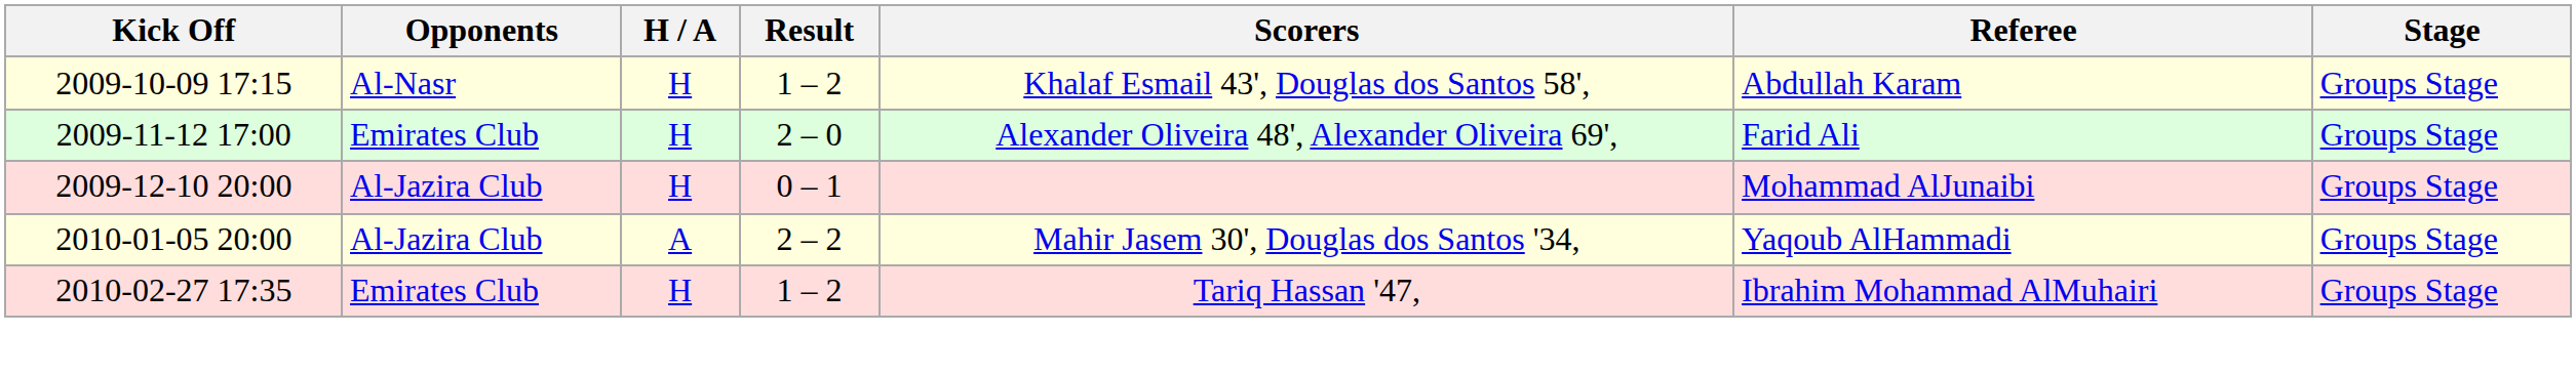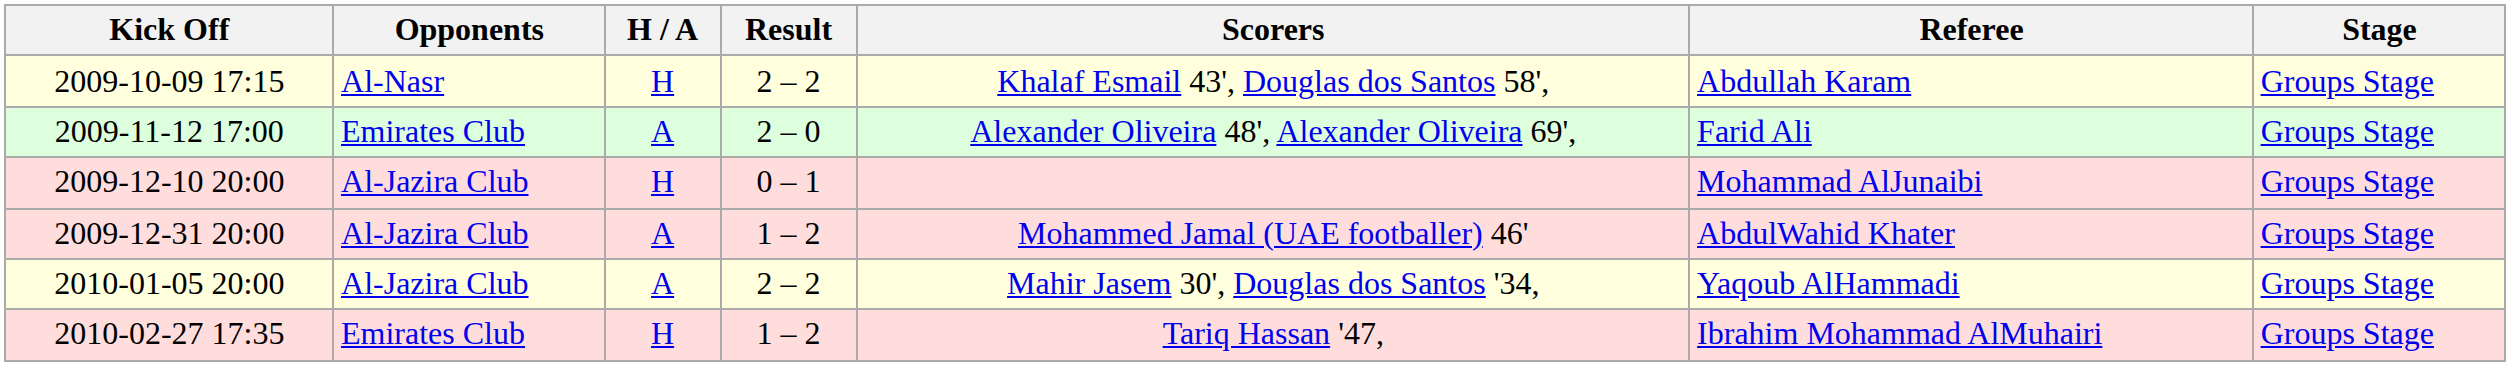 <table class="wikitable" style="width:99%;">
 <tr style="background:#f0f6ff;">
 <th>Kick Off</th>
 <th>Opponents</th>
 <th>H / A</th>
 <th>Result</th>
 <th>Scorers</th>
 <th>Referee</th>
 <th>Stage</th>
 </tr>
 <tr bgcolor="#ffffdd">
 <td align=center>2009-10-09 17:15</td>
 <td><a href='#'>Al-Nasr</a></td>
 <td align=center><a href='#'>H</a></td>
-<td align=center>1 – 2</td>
+<td align=center>2 – 2</td>
 <td align=center><a href='#'>Khalaf Esmail</a> 43', <a href='#'>Douglas dos Santos</a> 58',</td>
 <td> <a href='#'>Abdullah Karam</a></td>
 <td><a href='#'>Groups Stage</a></td>
 </tr>
 <tr bgcolor="#ddffdd">
 <td align=center>2009-11-12 17:00</td>
 <td><a href='#'>Emirates Club</a></td>
-<td align=center><a href='#'>H</a></td>
+<td align=center><a href='#'>A</a></td>
 <td align=center>2 – 0</td>
 <td align=center><a href='#'>Alexander Oliveira</a> 48', <a href='#'>Alexander Oliveira</a> 69',</td>
 <td> <a href='#'>Farid Ali</a></td>
 <td><a href='#'>Groups Stage</a></td>
 </tr>
 <tr bgcolor="#ffdddd">
 <td align=center>2009-12-10 20:00</td>
 <td><a href='#'>Al-Jazira Club</a></td>
 <td align=center><a href='#'>H</a></td>
 <td align=center>0 – 1</td>
 <td align=center></td>
 <td> <a href='#'>Mohammad AlJunaibi</a></td>
+<td><a href='#'>Groups Stage</a></td>
+</tr>
+<tr bgcolor="#ffdddd">
+<td align=center>2009-12-31 20:00</td>
+<td><a href='#'>Al-Jazira Club</a></td>
+<td align=center><a href='#'>A</a></td>
+<td align=center>1 – 2</td>
+<td align=center><a href='#'>Mohammed Jamal (UAE footballer)</a> 46'</td>
+<td> <a href='#'>AbdulWahid Khater</a></td>
 <td><a href='#'>Groups Stage</a></td>
 </tr>
 <tr bgcolor="#ffffdd">
 <td align=center>2010-01-05 20:00</td>
 <td><a href='#'>Al-Jazira Club</a></td>
 <td align=center><a href='#'>A</a></td>
 <td align=center>2 – 2</td>
 <td align=center><a href='#'>Mahir Jasem</a> 30', <a href='#'>Douglas dos Santos</a> '34,</td>
 <td> <a href='#'>Yaqoub AlHammadi</a></td>
 <td><a href='#'>Groups Stage</a></td>
 </tr>
 <tr bgcolor="#ffdddd">
 <td align=center>2010-02-27 17:35</td>
 <td><a href='#'>Emirates Club</a></td>
 <td align=center><a href='#'>H</a></td>
 <td align=center>1 – 2</td>
 <td align=center><a href='#'>Tariq Hassan</a> '47,</td>
 <td> <a href='#'>Ibrahim Mohammad AlMuhairi</a></td>
 <td><a href='#'>Groups Stage</a></td>
 </tr>
 </table>
